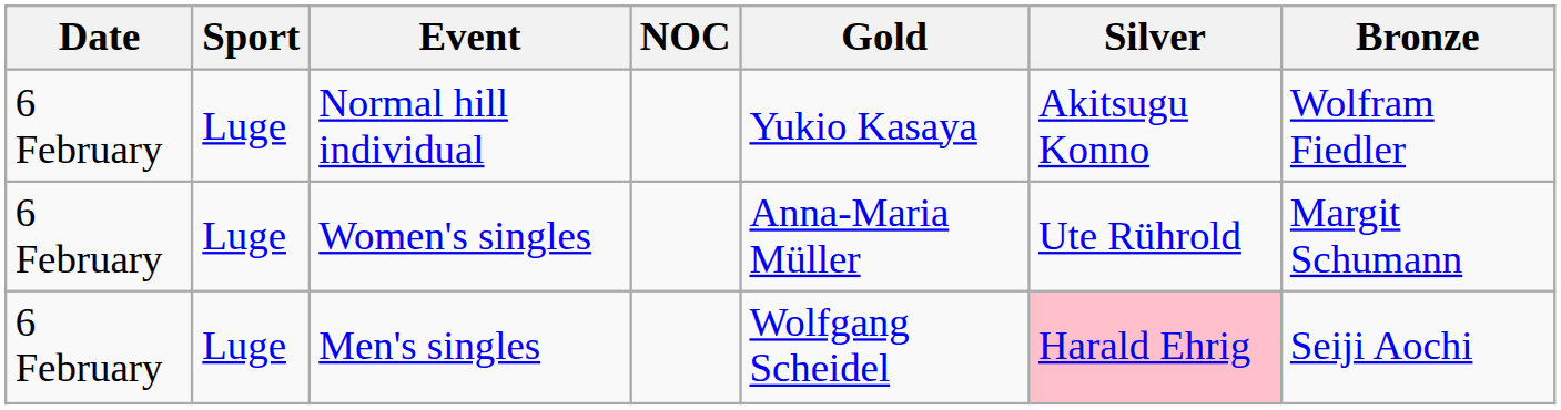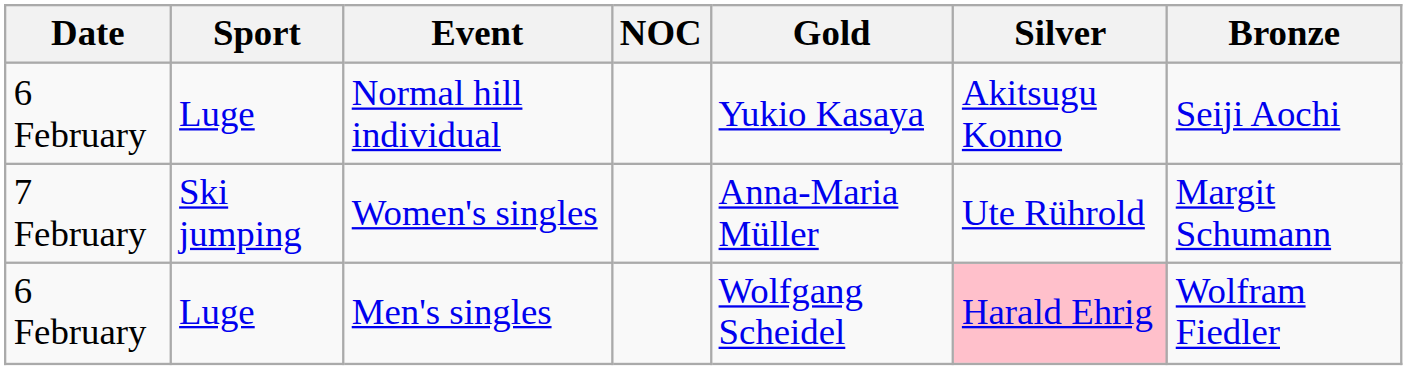 <table class="wikitable">
 <tr>
 <th>Date</th>
 <th>Sport</th>
 <th>Event</th>
 <th>NOC</th>
 <th>Gold</th>
 <th>Silver</th>
 <th>Bronze</th>
 </tr>
 <tr>
 <td>6 February</td>
 <td><a href='#'>Luge</a></td>
 <td><a href='#'>Normal hill individual</a></td>
 <td></td>
 <td><a href='#'>Yukio Kasaya</a></td>
 <td><a href='#'>Akitsugu Konno</a></td>
-<td><a href='#'>Wolfram Fiedler</a></td>
+<td><a href='#'>Seiji Aochi</a></td>
 </tr>
 <tr>
-<td>6 February</td>
-<td><a href='#'>Luge</a></td>
+<td>7 February</td>
+<td><a href='#'>Ski jumping</a></td>
 <td><a href='#'>Women's singles</a></td>
 <td></td>
 <td><a href='#'>Anna-Maria Müller</a></td>
 <td><a href='#'>Ute Rührold</a></td>
 <td><a href='#'>Margit Schumann</a></td>
 </tr>
 <tr>
 <td>6 February</td>
 <td><a href='#'>Luge</a></td>
 <td><a href='#'>Men's singles</a></td>
 <td></td>
 <td><a href='#'>Wolfgang Scheidel</a></td>
 <td style="background: pink;"><a href='#'>Harald Ehrig</a></td>
-<td><a href='#'>Seiji Aochi</a></td>
+<td><a href='#'>Wolfram Fiedler</a></td>
 </tr>
 </table>
